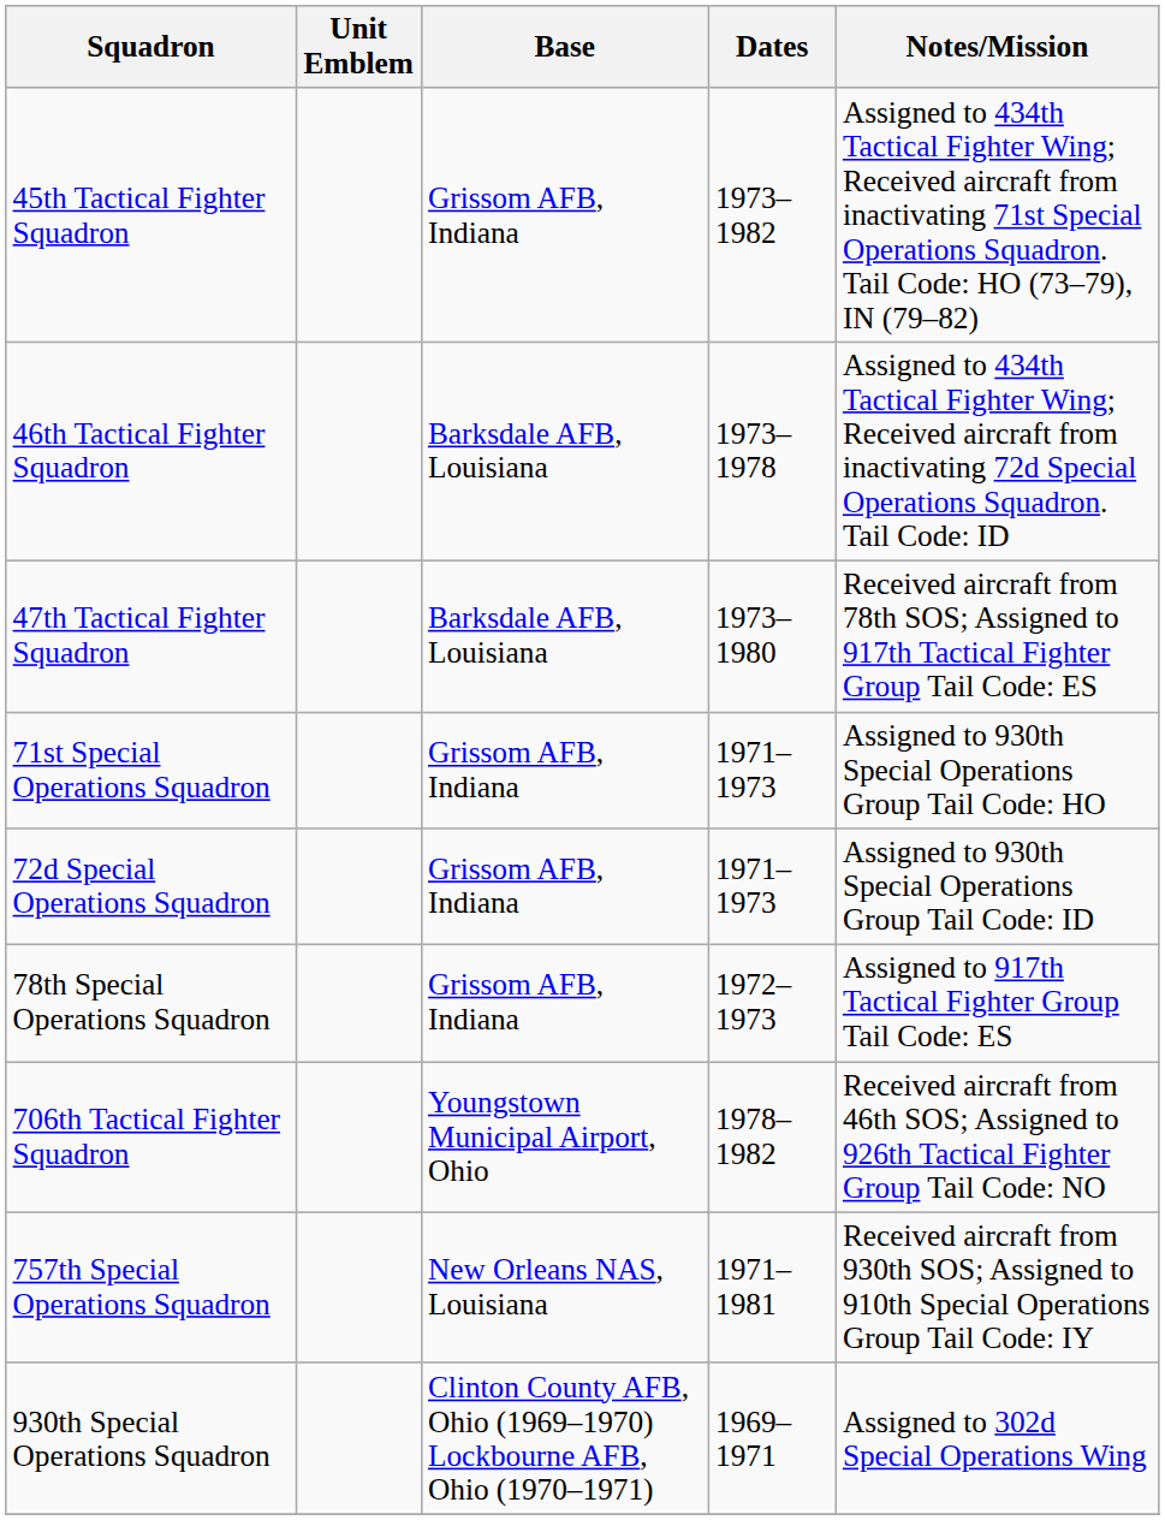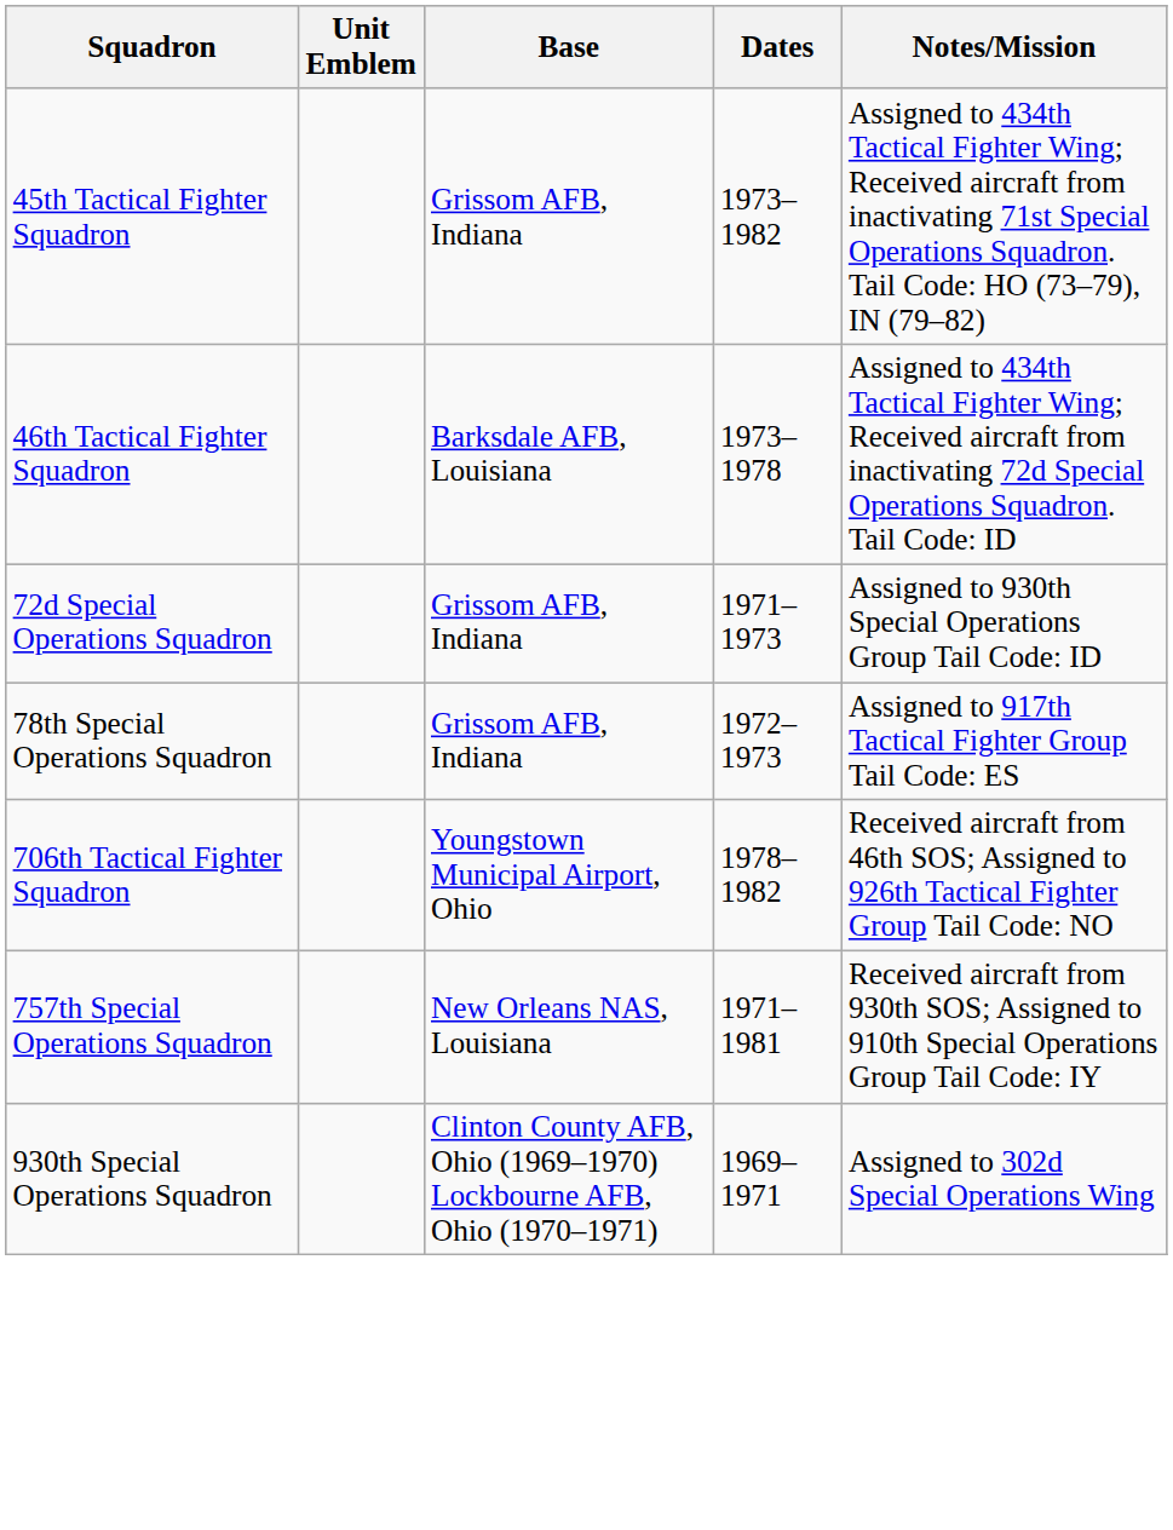 <table class="wikitable">
 <tr>
 <th scope="col" width="300">Squadron</th>
 <th scope="col" width="60">Unit Emblem</th>
 <th scope="col" width="275">Base</th>
 <th scope="col" width="100">Dates</th>
 <th scope="col" width="300">Notes/Mission</th>
 </tr>
 <tr>
 <td><a href='#'>45th Tactical Fighter Squadron</a></td>
 <td></td>
 <td><a href='#'>Grissom AFB</a>, Indiana</td>
 <td>1973–1982</td>
 <td>Assigned to <a href='#'>434th Tactical Fighter Wing</a>; Received aircraft from inactivating <a href='#'>71st Special Operations Squadron</a>. Tail Code: HO (73–79), IN (79–82)</td>
 </tr>
 <tr>
 <td><a href='#'>46th Tactical Fighter Squadron</a></td>
 <td></td>
 <td><a href='#'>Barksdale AFB</a>, Louisiana</td>
 <td>1973–1978</td>
 <td>Assigned to <a href='#'>434th Tactical Fighter Wing</a>; Received aircraft from inactivating <a href='#'>72d Special Operations Squadron</a>.  Tail Code: ID</td>
-</tr>
-<tr>
-<td><a href='#'>47th Tactical Fighter Squadron</a></td>
-<td></td>
-<td><a href='#'>Barksdale AFB</a>, Louisiana</td>
-<td>1973–1980</td>
-<td>Received aircraft from 78th SOS;  Assigned to <a href='#'>917th Tactical Fighter Group</a> Tail Code: ES</td>
-</tr>
-<tr>
-<td><a href='#'>71st Special Operations Squadron</a></td>
-<td></td>
-<td><a href='#'>Grissom AFB</a>, Indiana</td>
-<td>1971–1973</td>
-<td>Assigned to 930th Special Operations Group Tail Code: HO</td>
 </tr>
 <tr>
 <td><a href='#'>72d Special Operations Squadron</a></td>
 <td></td>
 <td><a href='#'>Grissom AFB</a>, Indiana</td>
 <td>1971–1973</td>
 <td>Assigned to 930th Special Operations Group  Tail Code: ID</td>
 </tr>
 <tr>
 <td>78th Special Operations Squadron</td>
 <td></td>
 <td><a href='#'>Grissom AFB</a>, Indiana</td>
 <td>1972–1973</td>
 <td>Assigned to <a href='#'>917th Tactical Fighter Group</a>  Tail Code: ES</td>
 </tr>
 <tr>
 <td><a href='#'>706th Tactical Fighter Squadron</a></td>
 <td></td>
 <td><a href='#'>Youngstown Municipal Airport</a>, Ohio</td>
 <td>1978–1982</td>
 <td>Received aircraft from 46th SOS; Assigned to <a href='#'>926th Tactical Fighter Group</a> Tail Code: NO</td>
 </tr>
 <tr>
 <td><a href='#'>757th Special Operations Squadron</a></td>
 <td></td>
 <td><a href='#'>New Orleans NAS</a>, Louisiana</td>
 <td>1971–1981</td>
 <td>Received aircraft from 930th SOS; Assigned to 910th Special Operations Group Tail Code: IY</td>
 </tr>
 <tr>
 <td>930th Special Operations Squadron</td>
 <td></td>
 <td><a href='#'>Clinton County AFB</a>, Ohio (1969–1970)<br><a href='#'>Lockbourne AFB</a>, Ohio (1970–1971)</td>
 <td>1969–1971</td>
 <td>Assigned to <a href='#'>302d Special Operations Wing</a></td>
 </tr>
 <tr>
 </tr>
 <tr>
 </tr>
 </table>
